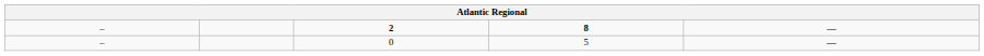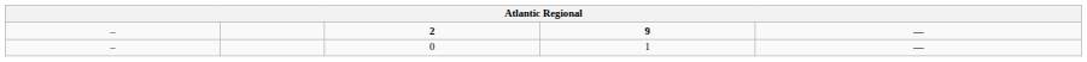 <table class="wikitable" style="font-size:90%; width: 75%; text-align: center">
 <tr>
 <th colspan=5>Atlantic Regional</th>
 </tr>
 <tr>
 <td>–</td>
 <td><strong></strong></td>
 <td><strong>2</strong></td>
-<td><strong>8</strong></td>
+<td><strong>9</strong></td>
 <td>—</td>
 </tr>
 <tr>
 <td>–</td>
 <td></td>
 <td>0</td>
-<td>5</td>
+<td>1</td>
 <td>—</td>
 </tr>
 </table>
